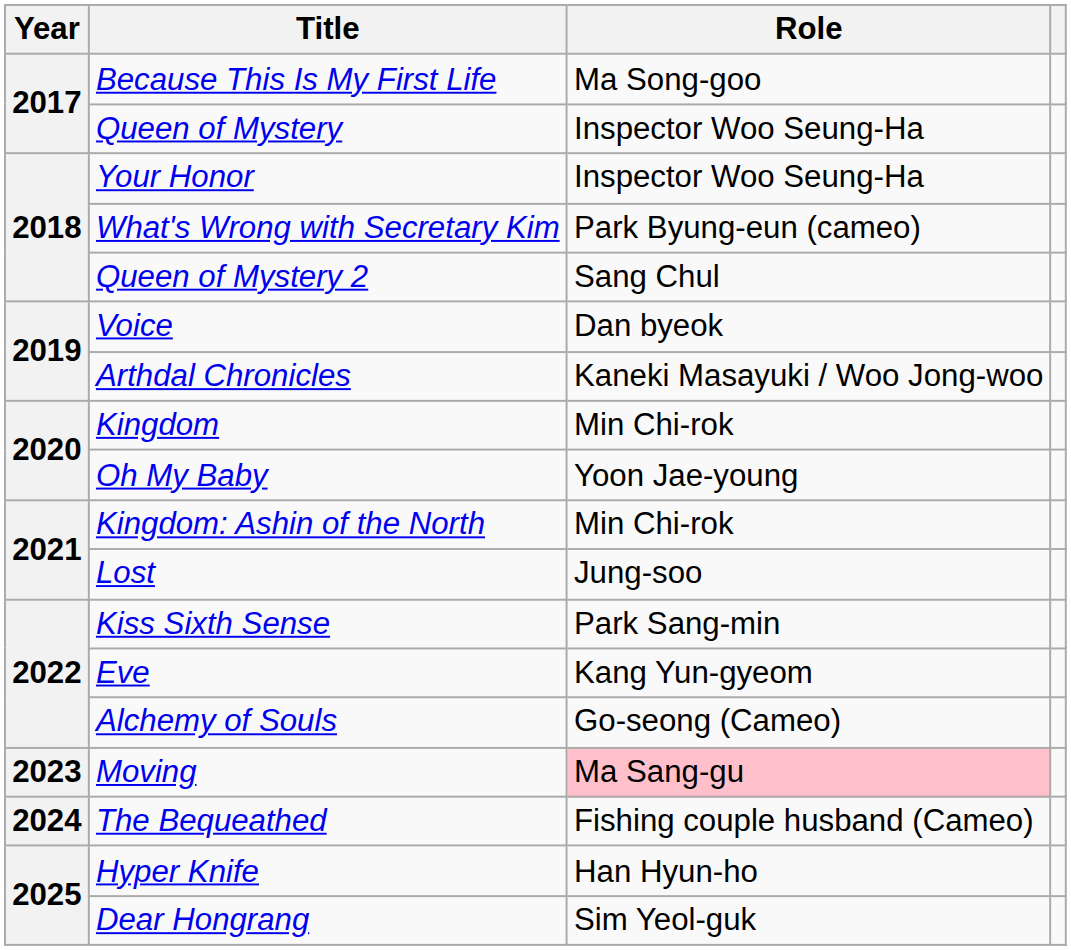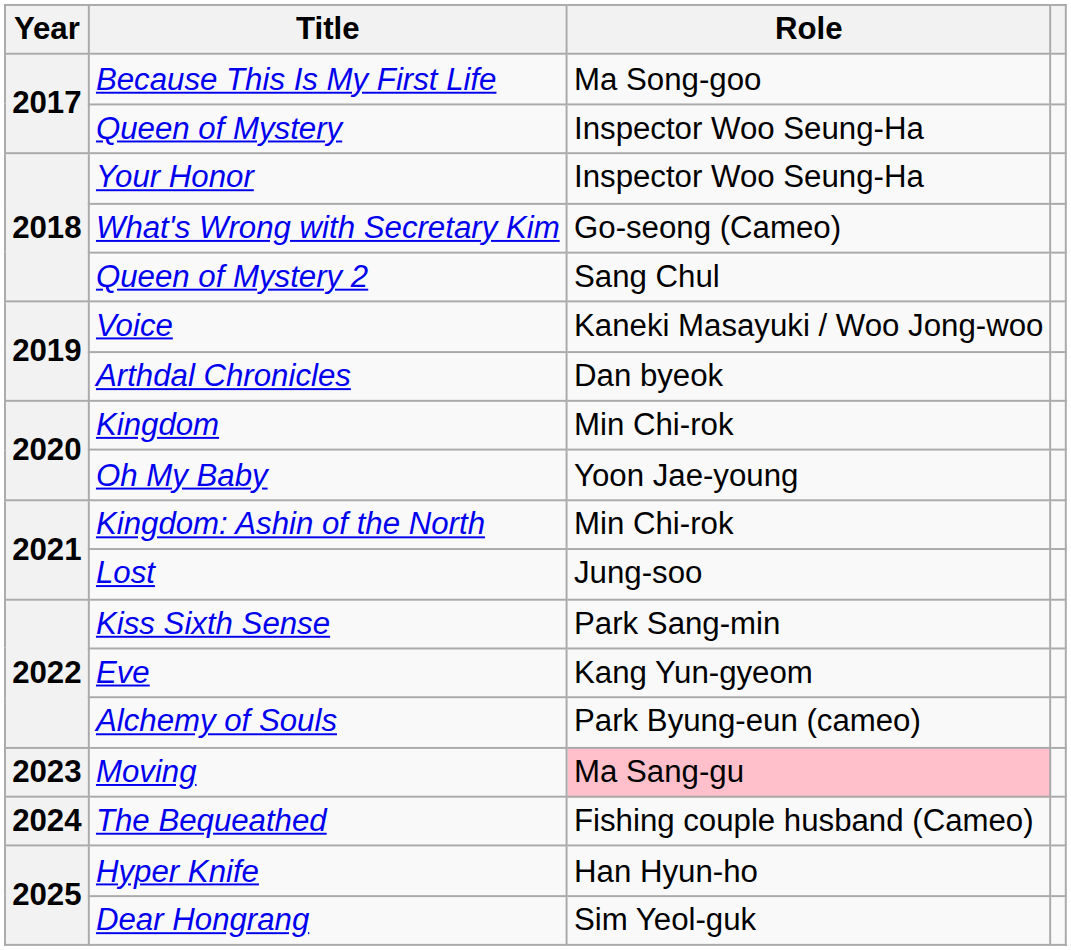 <table class="wikitable plainrowheaders">
 <tr>
 <th scope="col">Year</th>
 <th scope="col">Title</th>
 <th scope="col">Role</th>
 <th scope="col" class="unsortable"></th>
 </tr>
 <tr>
 <th scope="row" rowspan="2">2017</th>
 <td><em><a href='#'>Because This Is My First Life</a></em></td>
 <td>Ma Song-goo</td>
 <td style="text-align:center"></td>
 </tr>
 <tr>
 <td><em><a href='#'>Queen of Mystery</a></em></td>
 <td>Inspector Woo Seung-Ha</td>
 <td style="text-align:center"></td>
 </tr>
 <tr>
 <th scope="row" rowspan="3">2018</th>
 <td><em><a href='#'>Your Honor</a></em></td>
 <td>Inspector Woo Seung-Ha</td>
 <td style="text-align:center"></td>
 </tr>
 <tr>
 <td><em><a href='#'>What's Wrong with Secretary Kim</a></em></td>
-<td>Park Byung-eun (cameo)</td>
+<td>Go-seong (Cameo)</td>
 <td style="text-align:center"></td>
 </tr>
 <tr>
 <td><em><a href='#'>Queen of Mystery 2</a></em></td>
 <td>Sang Chul</td>
 <td style="text-align:center"></td>
 </tr>
 <tr>
 <th scope="row" rowspan="2">2019</th>
 <td><em><a href='#'>Voice</a></em></td>
-<td>Dan byeok</td>
+<td>Kaneki Masayuki / Woo Jong-woo</td>
 <td style="text-align:center"></td>
 </tr>
 <tr>
 <td><em><a href='#'>Arthdal Chronicles</a></em></td>
-<td>Kaneki Masayuki / Woo Jong-woo</td>
+<td>Dan byeok</td>
 <td style="text-align:center"></td>
 </tr>
 <tr>
 <th scope="row" rowspan="2">2020</th>
 <td><em><a href='#'>Kingdom</a></em></td>
 <td>Min Chi-rok</td>
 <td style="text-align:center"></td>
 </tr>
 <tr>
 <td><em><a href='#'>Oh My Baby</a></em></td>
 <td>Yoon Jae-young</td>
 <td style="text-align:center"></td>
 </tr>
 <tr>
 <th scope="row" rowspan="2">2021</th>
 <td><em><a href='#'>Kingdom: Ashin of the North</a></em></td>
 <td>Min Chi-rok</td>
 <td style="text-align:center"></td>
 </tr>
 <tr>
 <td><em><a href='#'>Lost</a></em></td>
 <td>Jung-soo</td>
 <td style="text-align:center"></td>
 </tr>
 <tr>
 <th scope="row" rowspan="3">2022</th>
 <td><em><a href='#'>Kiss Sixth Sense</a></em></td>
 <td>Park Sang-min</td>
 <td style="text-align:center"></td>
 </tr>
 <tr>
 <td><em><a href='#'>Eve</a></em></td>
 <td>Kang Yun-gyeom</td>
 <td style="text-align:center"></td>
 </tr>
 <tr>
 <td><em><a href='#'>Alchemy of Souls</a></em></td>
-<td>Go-seong (Cameo)</td>
+<td>Park Byung-eun (cameo)</td>
 <td style="text-align:center"></td>
 </tr>
 <tr>
 <th scope="row">2023</th>
 <td><em><a href='#'>Moving</a></em></td>
 <td style="background: pink;">Ma Sang-gu</td>
 <td style="text-align:center"></td>
 </tr>
 <tr>
 <th scope="row">2024</th>
 <td><em><a href='#'>The Bequeathed</a></em></td>
 <td>Fishing couple husband (Cameo)</td>
 <td style="text-align:center"></td>
 </tr>
 <tr>
 <th scope="row" rowspan="2">2025</th>
 <td><em><a href='#'>Hyper Knife</a></em></td>
 <td>Han Hyun-ho</td>
 <td style="text-align:center"></td>
 </tr>
 <tr>
 <td><em><a href='#'>Dear Hongrang</a></em></td>
 <td>Sim Yeol-guk</td>
 <td style="text-align:center"></td>
 </tr>
 </table>
